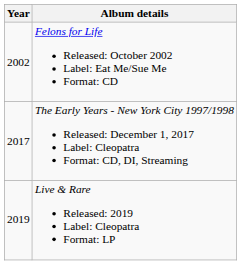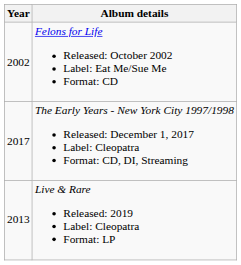 <table class="wikitable">
 <tr>
 <th>Year</th>
 <th>Album details</th>
 </tr>
 <tr>
 <td align="center">2002</td>
 <td><em><a href='#'>Felons for Life</a></em><br><ul><li>Released: October 2002</li><li>Label: Eat Me/Sue Me</li><li>Format: CD</li></ul></td>
 </tr>
 <tr>
 <td align="center">2017</td>
 <td><em>The Early Years - New York City 1997/1998</em><br><ul><li>Released: December 1, 2017</li><li>Label: Cleopatra</li><li>Format: CD, DI, Streaming</li></ul></td>
 </tr>
 <tr>
-<td align="center">2019</td>
+<td align="center">2013</td>
 <td><em>Live & Rare</em><br><ul><li>Released: 2019</li><li>Label: Cleopatra</li><li>Format: LP</li></ul></td>
 </tr>
 </table>
